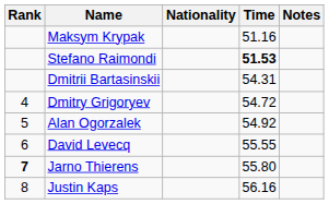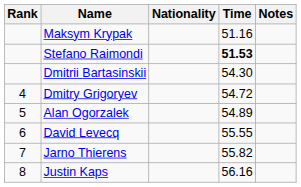 <table class="wikitable sortable" style="text-align:center">
 <tr>
 <th>Rank</th>
 <th>Name</th>
 <th>Nationality</th>
 <th>Time</th>
 <th>Notes</th>
 </tr>
 <tr>
 <td></td>
 <td align=left><a href='#'>Maksym Krypak</a></td>
 <td align=left></td>
 <td>51.16</td>
 <td></td>
 </tr>
 <tr>
 <td></td>
 <td align=left><a href='#'>Stefano Raimondi</a></td>
 <td align=left></td>
 <td><strong>51.53</strong></td>
 <td></td>
 </tr>
 <tr>
 <td></td>
 <td align=left><a href='#'>Dmitrii Bartasinskii</a></td>
 <td align=left></td>
-<td>54.31</td>
+<td>54.30</td>
 <td></td>
 </tr>
 <tr>
 <td>4</td>
 <td align=left><a href='#'>Dmitry Grigoryev</a></td>
 <td align=left></td>
 <td>54.72</td>
 <td></td>
 </tr>
 <tr>
 <td>5</td>
 <td align=left><a href='#'>Alan Ogorzalek</a></td>
 <td align=left></td>
-<td>54.92</td>
+<td>54.89</td>
 <td></td>
 </tr>
 <tr>
 <td>6</td>
 <td align=left><a href='#'>David Levecq</a></td>
 <td align=left></td>
 <td>55.55</td>
 <td></td>
 </tr>
 <tr>
-<td><strong>7</strong></td>
+<td>7</td>
 <td align=left><a href='#'>Jarno Thierens</a></td>
 <td align=left></td>
-<td>55.80</td>
+<td>55.82</td>
 <td></td>
 </tr>
 <tr>
 <td>8</td>
 <td align=left><a href='#'>Justin Kaps</a></td>
 <td align=left></td>
 <td>56.16</td>
 <td></td>
 </tr>
 </table>
